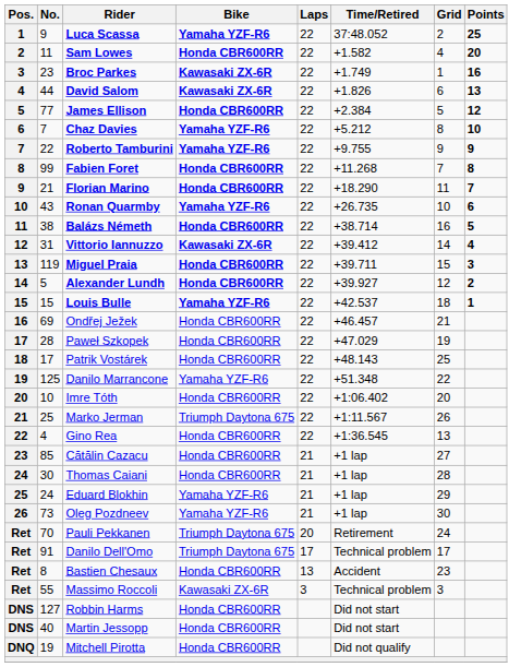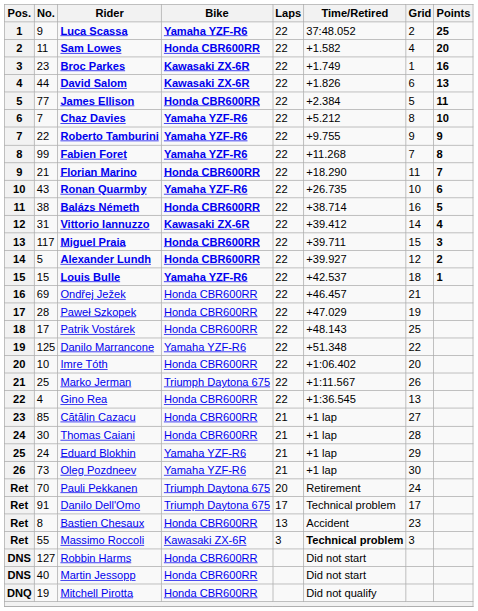 <table class="wikitable" style="font-size: 95%;">
 <tr>
 <th>Pos.</th>
 <th>No.</th>
 <th>Rider</th>
 <th>Bike</th>
 <th>Laps</th>
 <th>Time/Retired</th>
 <th>Grid</th>
 <th>Points</th>
 </tr>
 <tr>
 <th>1</th>
 <td>9</td>
 <td> <strong><a href='#'>Luca Scassa</a></strong></td>
 <td><strong><a href='#'>Yamaha YZF-R6</a></strong></td>
 <td>22</td>
 <td>37:48.052</td>
 <td>2</td>
 <td><strong>25</strong></td>
 </tr>
 <tr>
 <th>2</th>
 <td>11</td>
 <td> <strong><a href='#'>Sam Lowes</a></strong></td>
 <td><strong><a href='#'>Honda CBR600RR</a></strong></td>
 <td>22</td>
 <td>+1.582</td>
 <td>4</td>
 <td><strong>20</strong></td>
 </tr>
 <tr>
 <th>3</th>
 <td>23</td>
 <td> <strong><a href='#'>Broc Parkes</a></strong></td>
 <td><strong><a href='#'>Kawasaki ZX-6R</a></strong></td>
 <td>22</td>
 <td>+1.749</td>
 <td>1</td>
 <td><strong>16</strong></td>
 </tr>
 <tr>
 <th>4</th>
 <td>44</td>
 <td> <strong><a href='#'>David Salom</a></strong></td>
 <td><strong><a href='#'>Kawasaki ZX-6R</a></strong></td>
 <td>22</td>
 <td>+1.826</td>
 <td>6</td>
 <td><strong>13</strong></td>
 </tr>
 <tr>
 <th>5</th>
 <td>77</td>
 <td> <strong><a href='#'>James Ellison</a></strong></td>
 <td><strong><a href='#'>Honda CBR600RR</a></strong></td>
 <td>22</td>
 <td>+2.384</td>
 <td>5</td>
-<td><strong>12</strong></td>
+<td><strong>11</strong></td>
 </tr>
 <tr>
 <th>6</th>
 <td>7</td>
 <td> <strong><a href='#'>Chaz Davies</a></strong></td>
 <td><strong><a href='#'>Yamaha YZF-R6</a></strong></td>
 <td>22</td>
 <td>+5.212</td>
 <td>8</td>
 <td><strong>10</strong></td>
 </tr>
 <tr>
 <th>7</th>
 <td>22</td>
 <td> <strong><a href='#'>Roberto Tamburini</a></strong></td>
 <td><strong><a href='#'>Yamaha YZF-R6</a></strong></td>
 <td>22</td>
 <td>+9.755</td>
 <td>9</td>
 <td><strong>9</strong></td>
 </tr>
 <tr>
 <th>8</th>
 <td>99</td>
 <td> <strong><a href='#'>Fabien Foret</a></strong></td>
-<td><strong><a href='#'>Honda CBR600RR</a></strong></td>
+<td><strong><a href='#'>Yamaha YZF-R6</a></strong></td>
 <td>22</td>
 <td>+11.268</td>
 <td>7</td>
 <td><strong>8</strong></td>
 </tr>
 <tr>
 <th>9</th>
 <td>21</td>
 <td> <strong><a href='#'>Florian Marino</a></strong></td>
 <td><strong><a href='#'>Honda CBR600RR</a></strong></td>
 <td>22</td>
 <td>+18.290</td>
 <td>11</td>
 <td><strong>7</strong></td>
 </tr>
 <tr>
 <th>10</th>
 <td>43</td>
 <td> <strong><a href='#'>Ronan Quarmby</a></strong></td>
 <td><strong><a href='#'>Yamaha YZF-R6</a></strong></td>
 <td>22</td>
 <td>+26.735</td>
 <td>10</td>
 <td><strong>6</strong></td>
 </tr>
 <tr>
 <th>11</th>
 <td>38</td>
 <td> <strong><a href='#'>Balázs Németh</a></strong></td>
 <td><strong><a href='#'>Honda CBR600RR</a></strong></td>
 <td>22</td>
 <td>+38.714</td>
 <td>16</td>
 <td><strong>5</strong></td>
 </tr>
 <tr>
 <th>12</th>
 <td>31</td>
 <td> <strong><a href='#'>Vittorio Iannuzzo</a></strong></td>
 <td><strong><a href='#'>Kawasaki ZX-6R</a></strong></td>
 <td>22</td>
 <td>+39.412</td>
 <td>14</td>
 <td><strong>4</strong></td>
 </tr>
 <tr>
 <th>13</th>
-<td>119</td>
+<td>117</td>
 <td> <strong><a href='#'>Miguel Praia</a></strong></td>
 <td><strong><a href='#'>Honda CBR600RR</a></strong></td>
 <td>22</td>
 <td>+39.711</td>
 <td>15</td>
 <td><strong>3</strong></td>
 </tr>
 <tr>
 <th>14</th>
 <td>5</td>
 <td> <strong><a href='#'>Alexander Lundh</a></strong></td>
 <td><strong><a href='#'>Honda CBR600RR</a></strong></td>
 <td>22</td>
 <td>+39.927</td>
 <td>12</td>
 <td><strong>2</strong></td>
 </tr>
 <tr>
 <th>15</th>
 <td>15</td>
 <td> <strong><a href='#'>Louis Bulle</a></strong></td>
 <td><strong><a href='#'>Yamaha YZF-R6</a></strong></td>
 <td>22</td>
 <td>+42.537</td>
 <td>18</td>
 <td><strong>1</strong></td>
 </tr>
 <tr>
 <th>16</th>
 <td>69</td>
 <td> <a href='#'>Ondřej Ježek</a></td>
 <td><a href='#'>Honda CBR600RR</a></td>
 <td>22</td>
 <td>+46.457</td>
 <td>21</td>
 <td></td>
 </tr>
 <tr>
 <th>17</th>
 <td>28</td>
 <td> <a href='#'>Paweł Szkopek</a></td>
 <td><a href='#'>Honda CBR600RR</a></td>
 <td>22</td>
 <td>+47.029</td>
 <td>19</td>
 <td></td>
 </tr>
 <tr>
 <th>18</th>
 <td>17</td>
 <td> <a href='#'>Patrik Vostárek</a></td>
 <td><a href='#'>Honda CBR600RR</a></td>
 <td>22</td>
 <td>+48.143</td>
 <td>25</td>
 <td></td>
 </tr>
 <tr>
 <th>19</th>
 <td>125</td>
 <td> <a href='#'>Danilo Marrancone</a></td>
 <td><a href='#'>Yamaha YZF-R6</a></td>
 <td>22</td>
 <td>+51.348</td>
 <td>22</td>
 <td></td>
 </tr>
 <tr>
 <th>20</th>
 <td>10</td>
 <td> <a href='#'>Imre Tóth</a></td>
 <td><a href='#'>Honda CBR600RR</a></td>
 <td>22</td>
 <td>+1:06.402</td>
 <td>20</td>
 <td></td>
 </tr>
 <tr>
 <th>21</th>
 <td>25</td>
 <td> <a href='#'>Marko Jerman</a></td>
 <td><a href='#'>Triumph Daytona 675</a></td>
 <td>22</td>
 <td>+1:11.567</td>
 <td>26</td>
 <td></td>
 </tr>
 <tr>
 <th>22</th>
 <td>4</td>
 <td> <a href='#'>Gino Rea</a></td>
 <td><a href='#'>Honda CBR600RR</a></td>
 <td>22</td>
 <td>+1:36.545</td>
 <td>13</td>
 <td></td>
 </tr>
 <tr>
 <th>23</th>
 <td>85</td>
 <td> <a href='#'>Cătălin Cazacu</a></td>
 <td><a href='#'>Honda CBR600RR</a></td>
 <td>21</td>
 <td>+1 lap</td>
 <td>27</td>
 <td></td>
 </tr>
 <tr>
 <th>24</th>
 <td>30</td>
 <td> <a href='#'>Thomas Caiani</a></td>
 <td><a href='#'>Honda CBR600RR</a></td>
 <td>21</td>
 <td>+1 lap</td>
 <td>28</td>
 <td></td>
 </tr>
 <tr>
 <th>25</th>
 <td>24</td>
 <td> <a href='#'>Eduard Blokhin</a></td>
 <td><a href='#'>Yamaha YZF-R6</a></td>
 <td>21</td>
 <td>+1 lap</td>
 <td>29</td>
 <td></td>
 </tr>
 <tr>
 <th>26</th>
 <td>73</td>
 <td> <a href='#'>Oleg Pozdneev</a></td>
 <td><a href='#'>Yamaha YZF-R6</a></td>
 <td>21</td>
 <td>+1 lap</td>
 <td>30</td>
 <td></td>
 </tr>
 <tr>
 <th>Ret</th>
 <td>70</td>
 <td> <a href='#'>Pauli Pekkanen</a></td>
 <td><a href='#'>Triumph Daytona 675</a></td>
 <td>20</td>
 <td>Retirement</td>
 <td>24</td>
 <td></td>
 </tr>
 <tr>
 <th>Ret</th>
 <td>91</td>
 <td> <a href='#'>Danilo Dell'Omo</a></td>
 <td><a href='#'>Triumph Daytona 675</a></td>
 <td>17</td>
 <td>Technical problem</td>
 <td>17</td>
 <td></td>
 </tr>
 <tr>
 <th>Ret</th>
 <td>8</td>
 <td> <a href='#'>Bastien Chesaux</a></td>
 <td><a href='#'>Honda CBR600RR</a></td>
 <td>13</td>
 <td>Accident</td>
 <td>23</td>
 <td></td>
 </tr>
 <tr>
 <th>Ret</th>
 <td>55</td>
 <td> <a href='#'>Massimo Roccoli</a></td>
 <td><a href='#'>Kawasaki ZX-6R</a></td>
 <td>3</td>
-<td>Technical problem</td>
+<td><strong>Technical problem</strong></td>
 <td>3</td>
 <td></td>
 </tr>
 <tr>
 <th>DNS</th>
 <td>127</td>
 <td> <a href='#'>Robbin Harms</a></td>
 <td><a href='#'>Honda CBR600RR</a></td>
 <td></td>
 <td>Did not start</td>
 <td></td>
 <td></td>
 </tr>
 <tr>
 <th>DNS</th>
 <td>40</td>
 <td> <a href='#'>Martin Jessopp</a></td>
 <td><a href='#'>Honda CBR600RR</a></td>
 <td></td>
 <td>Did not start</td>
 <td></td>
 <td></td>
 </tr>
 <tr>
 <th>DNQ</th>
 <td>19</td>
 <td> <a href='#'>Mitchell Pirotta</a></td>
 <td><a href='#'>Honda CBR600RR</a></td>
 <td></td>
 <td>Did not qualify</td>
 <td></td>
 <td></td>
 </tr>
 <tr>
 <th colspan=8></th>
 </tr>
 <tr>
 </tr>
 </table>
